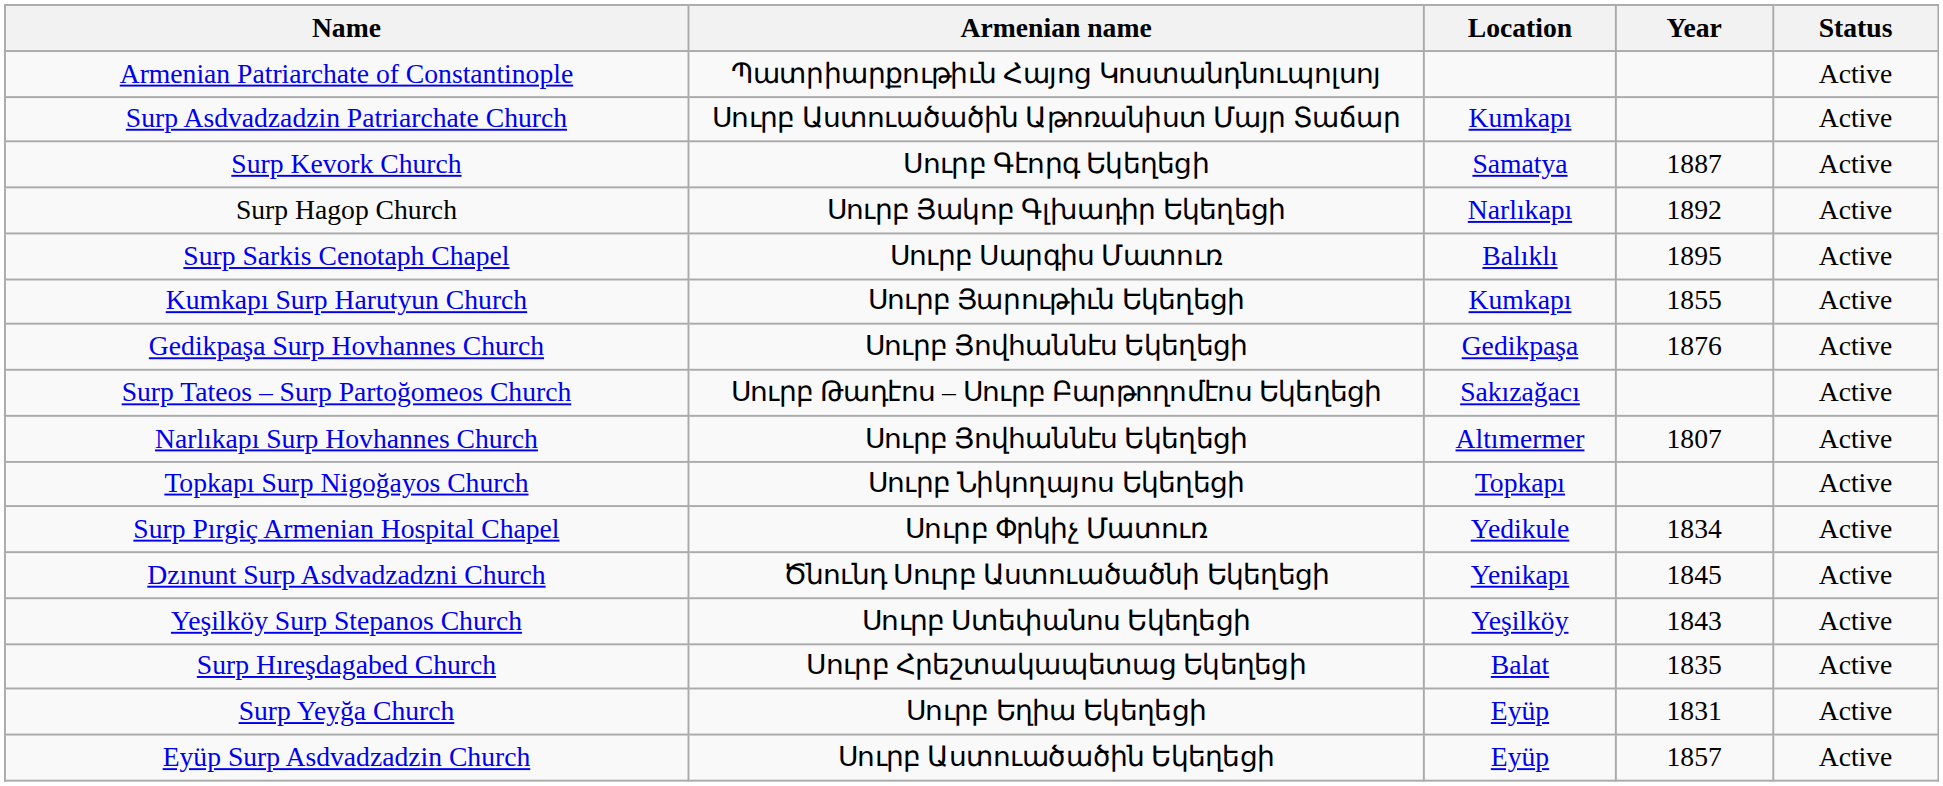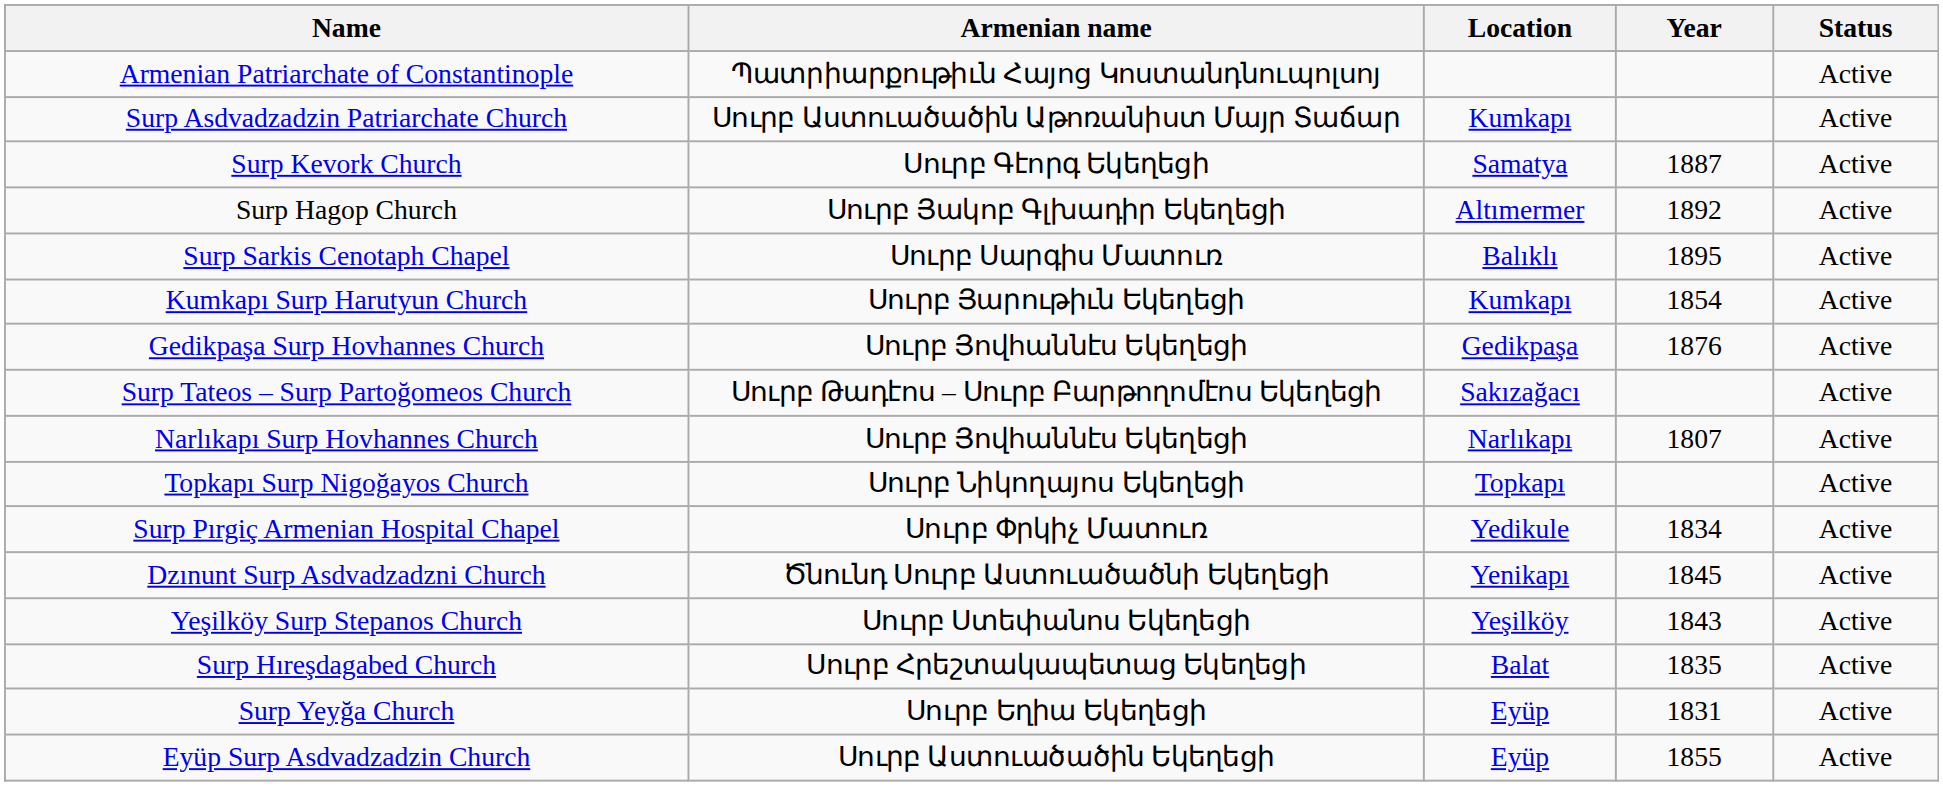 <table class="wikitable sortable" style="font-size:0.90em; width:70em; text-align:center; float: ">
 <tr>
 <th style="width:40em;">Name</th>
 <th style="width:40em;">Armenian name</th>
 <th style="width:8em;">Location</th>
 <th style="width:8em;">Year</th>
 <th style="width:8em;">Status</th>
 </tr>
 <tr>
 <td align="center"><a href='#'>Armenian Patriarchate of Constantinople</a></td>
 <td align="center">Պատրիարքութիւն Հայոց Կոստանդնուպոլսոյ</td>
 <td align="center"></td>
 <td align="center"></td>
 <td align="center">Active</td>
 </tr>
 <tr>
 <td align="center"><a href='#'> Surp Asdvadzadzin Patriarchate Church</a></td>
 <td align="center">Սուրբ Աստուածածին Աթոռանիստ Մայր Տաճար</td>
 <td align="center"><a href='#'>Kumkapı</a></td>
 <td align="center"></td>
 <td align="center">Active</td>
 </tr>
 <tr>
 <td align="center"><a href='#'>Surp Kevork Church</a></td>
 <td align="center">Սուրբ Գէորգ Եկեղեցի</td>
 <td align="center"><a href='#'>Samatya</a></td>
 <td align="center">1887</td>
 <td align="center">Active</td>
 </tr>
 <tr>
 <td align="center">Surp Hagop Church</td>
 <td align="center">Սուրբ Յակոբ Գլխադիր Եկեղեցի</td>
-<td align="center"><a href='#'>Narlıkapı</a></td>
+<td align="center"><a href='#'>Altımermer</a></td>
 <td align="center">1892</td>
 <td align="center">Active</td>
 </tr>
 <tr>
 <td align="center"><a href='#'>Surp Sarkis Cenotaph Chapel</a></td>
 <td align="center">Սուրբ Սարգիս Մատուռ</td>
 <td align="center"><a href='#'>Balıklı</a></td>
 <td align="center">1895</td>
 <td align="center">Active</td>
 </tr>
 <tr>
 <td align="center"><a href='#'>Kumkapı Surp Harutyun Church</a></td>
 <td align="center">Սուրբ Յարութիւն Եկեղեցի</td>
 <td align="center"><a href='#'>Kumkapı</a></td>
-<td align="center">1855</td>
+<td align="center">1854</td>
 <td align="center">Active</td>
 </tr>
 <tr>
 <td align="center"><a href='#'>Gedikpaşa Surp Hovhannes Church</a></td>
 <td align="center">Սուրբ Յովհաննէս Եկեղեցի</td>
 <td align="center"><a href='#'>Gedikpaşa</a></td>
 <td align="center">1876</td>
 <td align="center">Active</td>
 </tr>
 <tr>
 <td align="center"><a href='#'>Surp Tateos – Surp Partoğomeos Church</a></td>
 <td align="center">Սուրբ Թադէոս – Սուրբ Բարթողոմէոս Եկեղեցի</td>
 <td align="center"><a href='#'>Sakızağacı</a></td>
 <td align="center"></td>
 <td align="center">Active</td>
 </tr>
 <tr>
 <td align="center"><a href='#'>Narlıkapı Surp Hovhannes Church</a></td>
 <td align="center">Սուրբ Յովհաննէս Եկեղեցի</td>
-<td align="center"><a href='#'>Altımermer</a></td>
+<td align="center"><a href='#'>Narlıkapı</a></td>
 <td align="center">1807</td>
 <td align="center">Active</td>
 </tr>
 <tr>
 <td align="center"><a href='#'>Topkapı Surp Nigoğayos Church</a></td>
 <td align="center">Սուրբ Նիկողայոս Եկեղեցի</td>
 <td align="center"><a href='#'>Topkapı</a></td>
 <td align="center"></td>
 <td align="center">Active</td>
 </tr>
 <tr>
 <td align="center"><a href='#'>Surp Pırgiç Armenian Hospital Chapel</a></td>
 <td align="center">Սուրբ Փրկիչ Մատուռ</td>
 <td align="center"><a href='#'>Yedikule</a></td>
 <td align="center">1834</td>
 <td align="center">Active</td>
 </tr>
 <tr>
 <td align="center"><a href='#'>Dzınunt Surp Asdvadzadzni Church</a></td>
 <td align="center">Ծնունդ Սուրբ Աստուածածնի Եկեղեցի</td>
 <td align="center"><a href='#'>Yenikapı</a></td>
 <td align="center">1845</td>
 <td align="center">Active</td>
 </tr>
 <tr>
 <td align="center"><a href='#'>Yeşilköy Surp Stepanos Church</a></td>
 <td align="center">Սուրբ Ստեփանոս Եկեղեցի</td>
 <td align="center"><a href='#'>Yeşilköy</a></td>
 <td align="center">1843</td>
 <td align="center">Active</td>
 </tr>
 <tr>
 <td align="center"><a href='#'>Surp Hıreşdagabed Church</a></td>
 <td align="center">Սուրբ Հրեշտակապետաց Եկեղեցի</td>
 <td align="center"><a href='#'>Balat</a></td>
 <td align="center">1835</td>
 <td align="center">Active</td>
 </tr>
 <tr>
 <td align="center"><a href='#'>Surp Yeyğa Church</a></td>
 <td align="center">Սուրբ Եղիա Եկեղեցի</td>
 <td align="center"><a href='#'>Eyüp</a></td>
 <td align="center">1831</td>
 <td align="center">Active</td>
 </tr>
 <tr>
 <td align="center"><a href='#'>Eyüp Surp Asdvadzadzin Church</a></td>
 <td align="center">Սուրբ Աստուածածին Եկեղեցի</td>
 <td align="center"><a href='#'>Eyüp</a></td>
-<td align="center">1857</td>
+<td align="center">1855</td>
 <td align="center">Active</td>
 </tr>
 </table>
